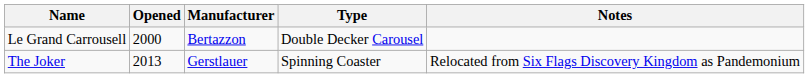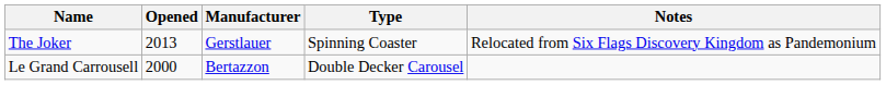 <table class="wikitable sortable">
 <tr>
 <th>Name</th>
 <th>Opened</th>
 <th>Manufacturer</th>
 <th>Type</th>
 <th>Notes</th>
 </tr>
 <tr>
+<td><a href='#'>The Joker</a></td>
+<td>2013</td>
+<td><a href='#'>Gerstlauer</a></td>
+<td>Spinning Coaster</td>
+<td>Relocated from <a href='#'>Six Flags Discovery Kingdom</a> as Pandemonium</td>
+</tr>
+<tr>
 <td>Le Grand Carrousell</td>
 <td>2000</td>
 <td><a href='#'>Bertazzon</a></td>
 <td>Double Decker <a href='#'>Carousel</a></td>
 <td></td>
 </tr>
-<tr>
-<td><a href='#'>The Joker</a></td>
-<td>2013</td>
-<td><a href='#'>Gerstlauer</a></td>
-<td>Spinning Coaster</td>
-<td>Relocated from <a href='#'>Six Flags Discovery Kingdom</a> as Pandemonium</td>
-</tr>
 </table>
